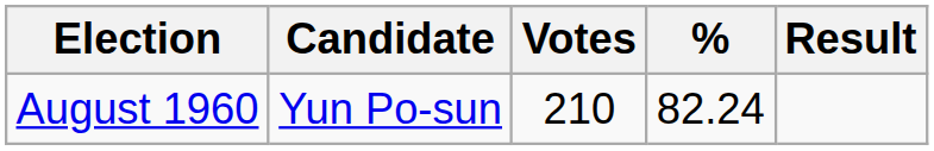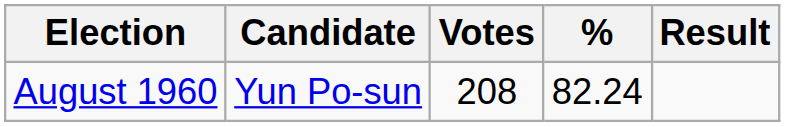 <table class=wikitable style=text-align:center>
 <tr>
 <th>Election</th>
 <th>Candidate</th>
 <th>Votes</th>
 <th>%</th>
 <th>Result</th>
 </tr>
 <tr>
 <td><a href='#'>August 1960</a></td>
 <td><a href='#'>Yun Po-sun</a></td>
-<td>210</td>
+<td>208</td>
 <td>82.24</td>
 <td></td>
 </tr>
 </table>
